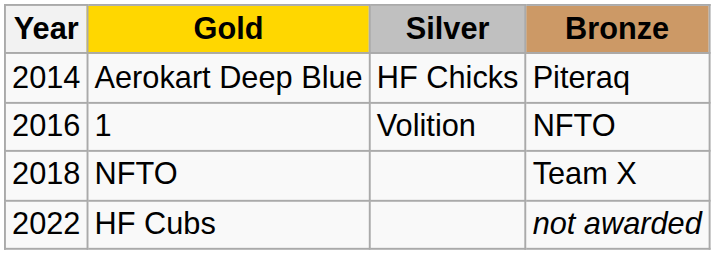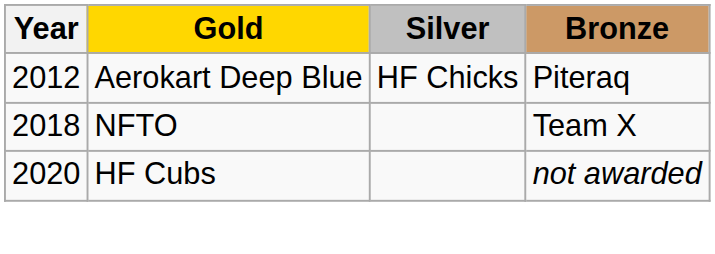 <table class="wikitable">
 <tr>
 <th>Year</th>
 <th style=background-color:gold>Gold</th>
 <th style=background-color:silver>Silver</th>
 <th style=background-color:#c96>Bronze</th>
 </tr>
 <tr>
-<td>2014</td>
+<td>2012</td>
 <td> Aerokart Deep Blue</td>
 <td> HF Chicks</td>
 <td> Piteraq</td>
-</tr>
-<tr>
-<td>2016</td>
-<td> 1</td>
-<td> Volition</td>
-<td> NFTO</td>
 </tr>
 <tr>
 <td>2018</td>
 <td> NFTO</td>
 <td></td>
 <td> Team X</td>
 </tr>
 <tr>
-<td>2022</td>
+<td>2020</td>
 <td> HF Cubs</td>
 <td></td>
 <td><em>not awarded</em></td>
 </tr>
 </table>
